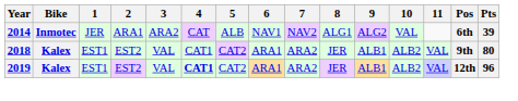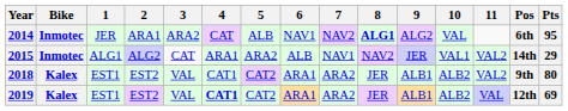 <table class="wikitable" style="text-align:center">
 <tr>
 <th>Year</th>
 <th>Bike</th>
 <th>1</th>
 <th>2</th>
 <th>3</th>
 <th>4</th>
 <th>5</th>
 <th>6</th>
 <th>7</th>
 <th>8</th>
 <th>9</th>
 <th>10</th>
 <th>11</th>
 <th>Pos</th>
 <th>Pts</th>
 </tr>
 <tr>
 <th><a href='#'>2014</a></th>
 <th><a href='#'>Inmotec</a></th>
 <td style="background:#dfffdf;"><a href='#'>JER</a><br></td>
 <td style="background:#dfffdf;"><a href='#'>ARA1</a><br></td>
 <td style="background:#dfffdf;"><a href='#'>ARA2</a><br></td>
 <td style="background:#efcfff;"><a href='#'>CAT</a><br></td>
 <td style="background:#dfffdf;"><a href='#'>ALB</a><br></td>
 <td style="background:#dfffdf;"><a href='#'>NAV1</a><br></td>
 <td style="background:#efcfff;"><a href='#'>NAV2</a><br></td>
-<td style="background:#dfffdf;"><a href='#'>ALG1</a><br></td>
+<td style="background:#dfffdf;"><strong><a href='#'>ALG1</a><br></strong></td>
 <td style="background:#efcfff;"><a href='#'>ALG2</a><br></td>
 <td style="background:#dfffdf;"><a href='#'>VAL</a><br></td>
 <td></td>
 <th style="background:#;">6th</th>
-<th style="background:#;">39</th>
+<th style="background:#;">95</th>
+</tr>
+<tr>
+<th><a href='#'>2015</a></th>
+<th><a href='#'>Inmotec</a></th>
+<td style="background:#dfffdf;"><a href='#'>ALG1</a><br></td>
+<td style="background:#cfcfff;"><a href='#'>ALG2</a><br></td>
+<td style="background:#;"><a href='#'>CAT</a><br></td>
+<td style="background:#dfffdf;"><a href='#'>ARA1</a><br></td>
+<td style="background:#dfffdf;"><a href='#'>ARA2</a><br></td>
+<td style="background:#dfffdf;"><a href='#'>ALB</a><br></td>
+<td style="background:#dfffdf;"><a href='#'>NAV1</a><br></td>
+<td style="background:#efcfff;"><a href='#'>NAV2</a><br></td>
+<td style="background:#cfcfff;"><a href='#'>JER</a><br></td>
+<td style="background:#dfffdf;"><a href='#'>VAL1</a><br></td>
+<td style="background:#dfffdf;"><a href='#'>VAL2</a><br></td>
+<th>14th</th>
+<th>29</th>
 </tr>
 <tr>
 <th><a href='#'>2018</a></th>
 <th><a href='#'>Kalex</a></th>
 <td style="background:#dfffdf;"><a href='#'>EST1</a><br></td>
 <td style="background:#dfffdf;"><a href='#'>EST2</a><br></td>
 <td style="background:#dfffdf;"><a href='#'>VAL</a><br></td>
 <td style="background:#dfffdf;"><a href='#'>CAT1</a><br></td>
 <td style="background:#efcfff;"><a href='#'>CAT2</a><br></td>
 <td style="background:#dfffdf;"><a href='#'>ARA1</a><br></td>
 <td style="background:#dfffdf;"><a href='#'>ARA2</a><br></td>
 <td style="background:#dfffdf;"><a href='#'>JER</a><br></td>
 <td style="background:#dfffdf;"><a href='#'>ALB1</a><br></td>
 <td style="background:#dfffdf;"><a href='#'>ALB2</a><br></td>
-<td style="background:#dfffdf;"><a href='#'>VAL</a><br></td>
+<td style="background:#dfffdf;"><a href='#'>VAL2</a><br></td>
 <th>9th</th>
 <th>80</th>
 </tr>
 <tr>
 <th><a href='#'>2019</a></th>
 <th><a href='#'>Kalex</a></th>
 <td style="background:#dfffdf;"><a href='#'>EST1</a><br></td>
 <td style="background:#efcfff;"><a href='#'>EST2</a><br></td>
 <td style="background:#dfffdf;"><a href='#'>VAL</a><br></td>
 <td style="background:#dfffdf;"><strong><a href='#'>CAT1</a><br></strong></td>
 <td style="background:#dfffdf;"><a href='#'>CAT2</a><br></td>
 <td style="background:#ffdf9f;"><a href='#'>ARA1</a><br></td>
 <td style="background:#dfffdf;"><a href='#'>ARA2</a><br></td>
 <td style="background:#efcfff;"><a href='#'>JER</a><br></td>
 <td style="background:#ffdf9f;"><a href='#'>ALB1</a><br></td>
 <td style="background:#dfffdf;"><a href='#'>ALB2</a><br></td>
 <td style="background:#cfcfff;"><a href='#'>VAL</a><br></td>
 <th style="background:#;">12th</th>
-<th style="background:#;">96</th>
+<th style="background:#;">69</th>
 </tr>
 </table>
